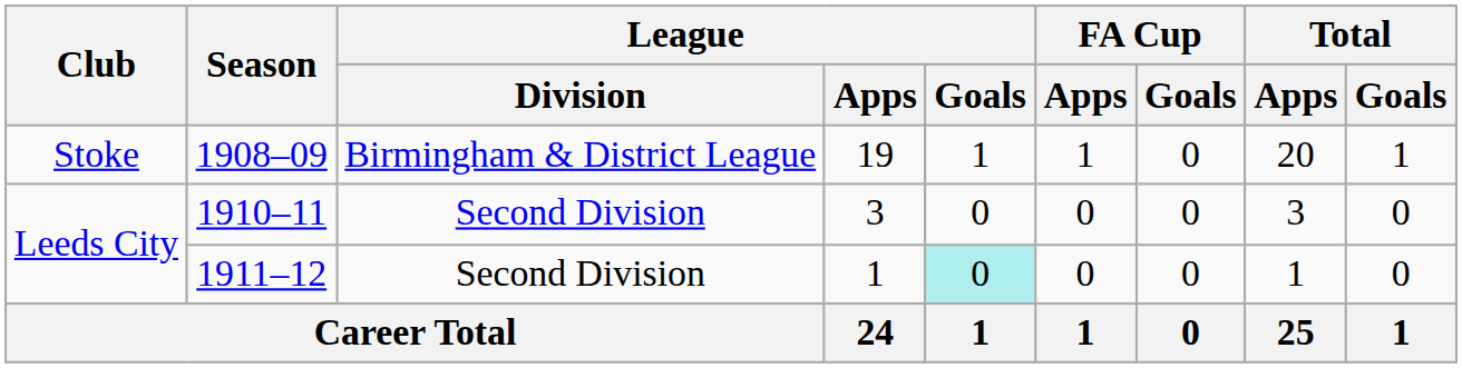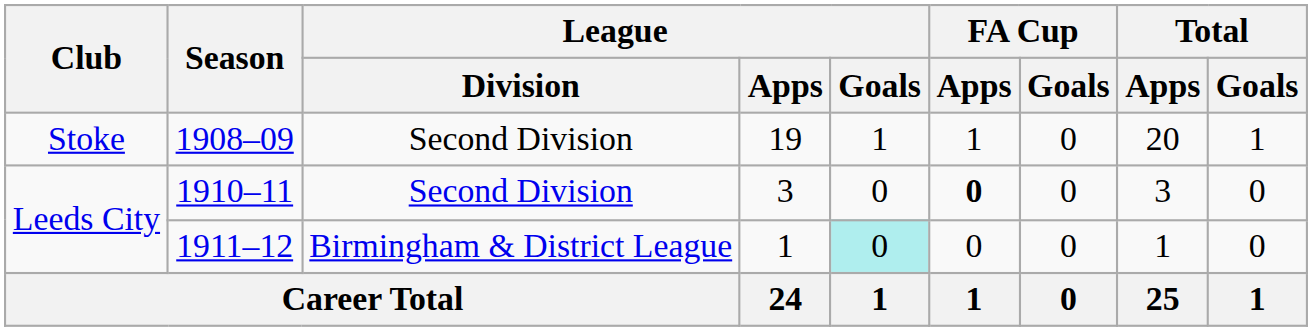 <table class="wikitable" style="text-align: center;">
 <tr>
 <th rowspan="2">Club</th>
 <th rowspan="2">Season</th>
 <th colspan="3">League</th>
 <th colspan="2">FA Cup</th>
 <th colspan="2">Total</th>
 </tr>
 <tr>
 <th>Division</th>
 <th>Apps</th>
 <th>Goals</th>
 <th>Apps</th>
 <th>Goals</th>
 <th>Apps</th>
 <th>Goals</th>
 </tr>
 <tr>
 <td><a href='#'>Stoke</a></td>
 <td><a href='#'>1908–09</a></td>
-<td><a href='#'>Birmingham & District League</a></td>
+<td>Second Division</td>
 <td>19</td>
 <td>1</td>
 <td>1</td>
 <td>0</td>
 <td>20</td>
 <td>1</td>
 </tr>
 <tr>
 <td rowspan="2"><a href='#'>Leeds City</a></td>
 <td><a href='#'>1910–11</a></td>
 <td><a href='#'>Second Division</a></td>
 <td>3</td>
 <td>0</td>
-<td>0</td>
+<td><strong>0</strong></td>
 <td>0</td>
 <td>3</td>
 <td>0</td>
 </tr>
 <tr>
 <td><a href='#'>1911–12</a></td>
-<td>Second Division</td>
+<td><a href='#'>Birmingham & District League</a></td>
 <td>1</td>
 <td style="background: paleturquoise;">0</td>
 <td>0</td>
 <td>0</td>
 <td>1</td>
 <td>0</td>
 </tr>
 <tr>
 <th colspan="3">Career Total</th>
 <th>24</th>
 <th>1</th>
 <th>1</th>
 <th>0</th>
 <th>25</th>
 <th>1</th>
 </tr>
 </table>
